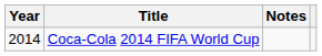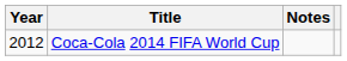 <table class="wikitable">
 <tr>
 <th>Year</th>
 <th>Title</th>
 <th>Notes</th>
 <th></th>
 </tr>
 <tr>
-<td>2014</td>
+<td>2012</td>
 <td><a href='#'>Coca-Cola</a> <a href='#'>2014 FIFA World Cup</a></td>
 <td></td>
 <td></td>
 </tr>
 </table>
